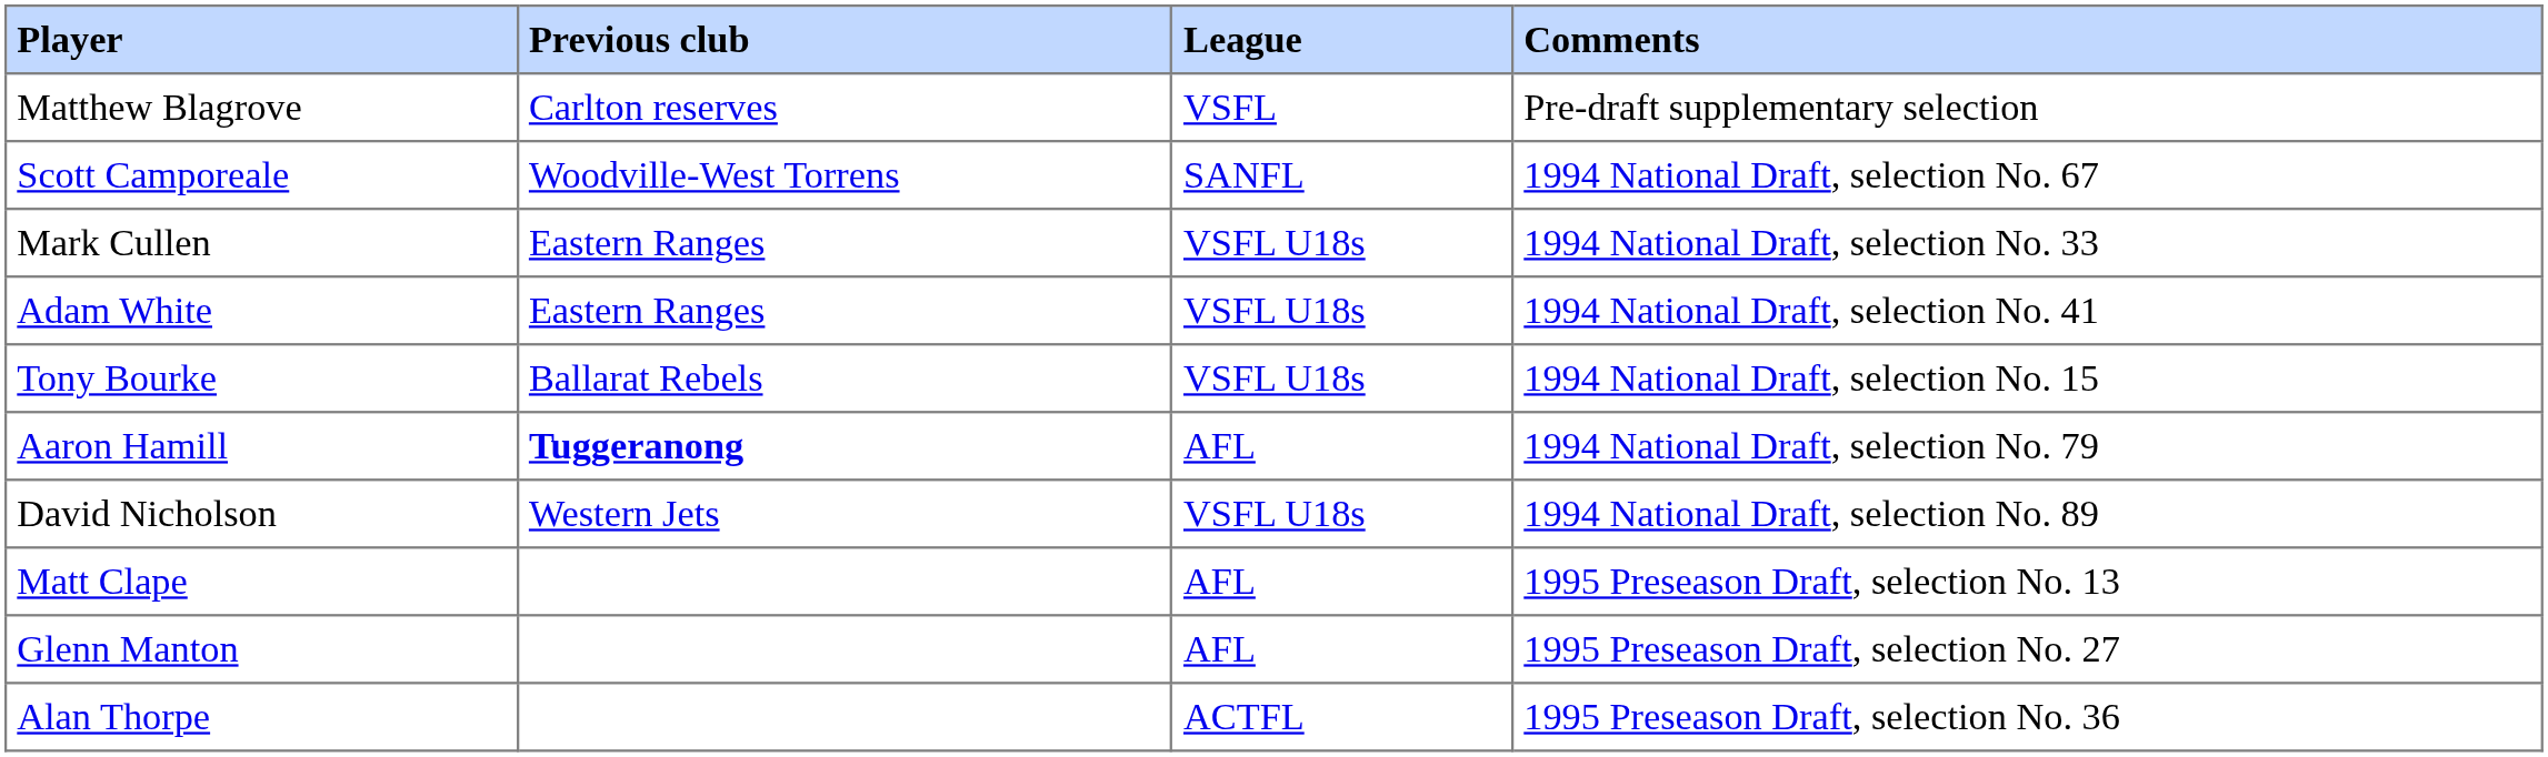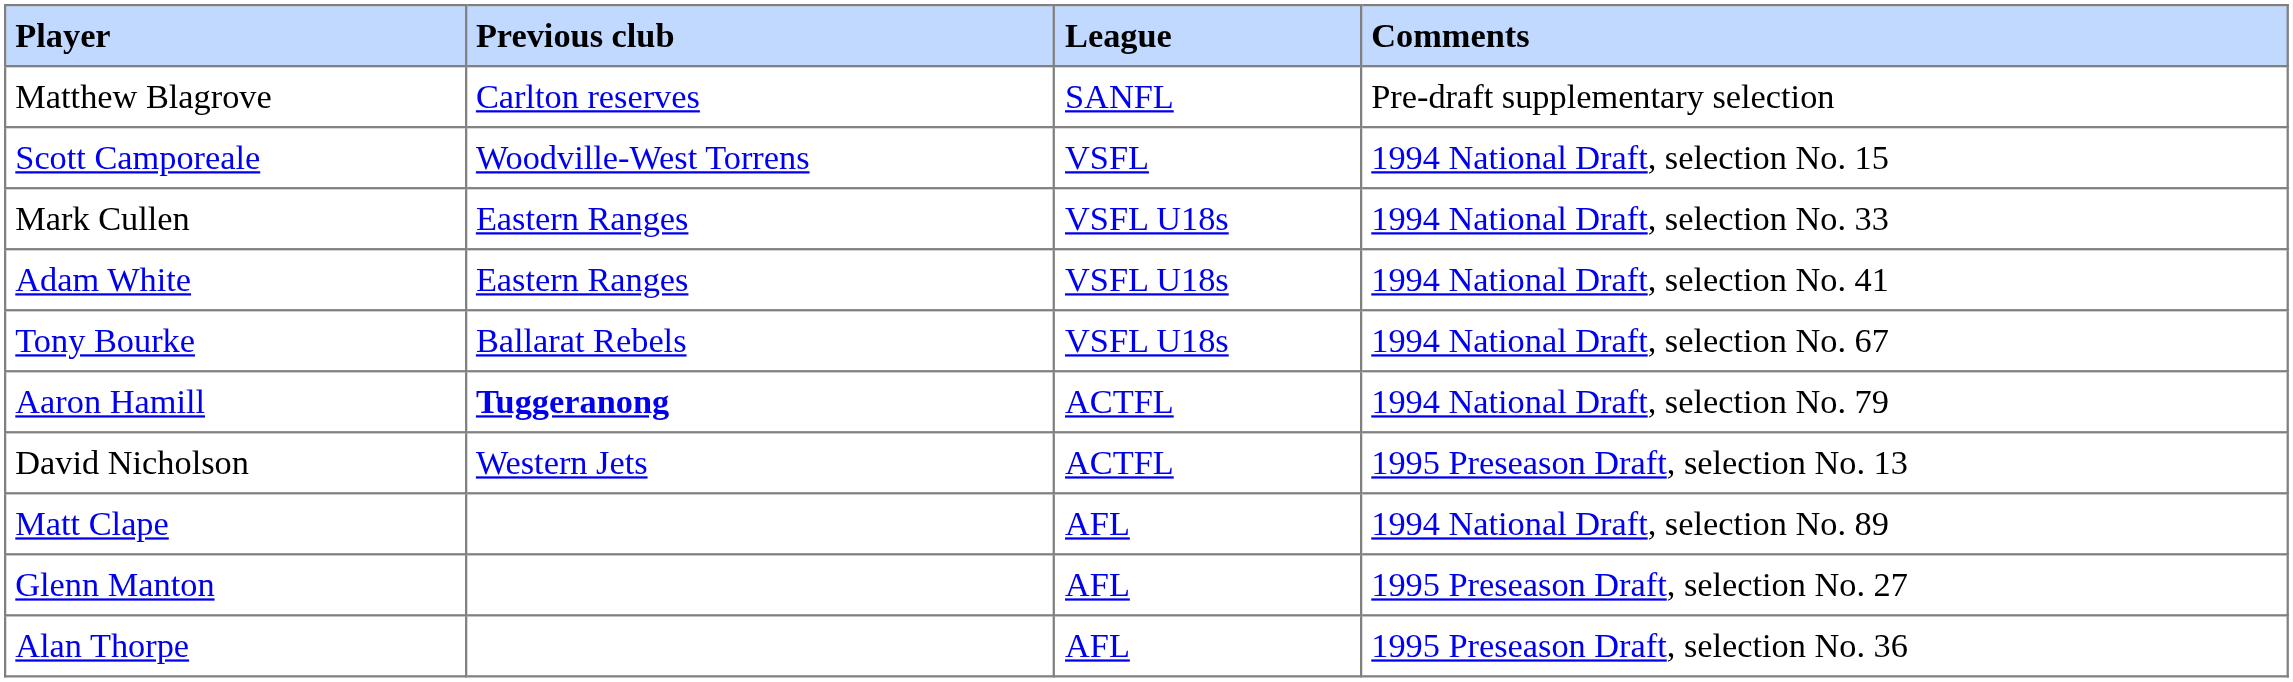 <table border="1" cellpadding="4" cellspacing="0"  style="text-align:left; font-size:95%; border-collapse:collapse; width:80%;">
 <tr style="background:#C1D8FF;">
 <th>Player</th>
 <th>Previous club</th>
 <th>League</th>
 <th>Comments</th>
 </tr>
 <tr>
 <td> Matthew Blagrove</td>
 <td><a href='#'>Carlton reserves</a></td>
-<td><a href='#'>VSFL</a></td>
+<td><a href='#'>SANFL</a></td>
 <td>Pre-draft supplementary selection</td>
 </tr>
 <tr>
 <td> <a href='#'>Scott Camporeale</a></td>
 <td><a href='#'>Woodville-West Torrens</a></td>
-<td><a href='#'>SANFL</a></td>
-<td><a href='#'>1994 National Draft</a>, selection No. 67</td>
+<td><a href='#'>VSFL</a></td>
+<td><a href='#'>1994 National Draft</a>, selection No. 15</td>
 </tr>
 <tr>
 <td> Mark Cullen</td>
 <td><a href='#'>Eastern Ranges</a></td>
 <td><a href='#'>VSFL U18s</a></td>
 <td><a href='#'>1994 National Draft</a>, selection No. 33</td>
 </tr>
 <tr>
 <td> <a href='#'>Adam White</a></td>
 <td><a href='#'>Eastern Ranges</a></td>
 <td><a href='#'>VSFL U18s</a></td>
 <td><a href='#'>1994 National Draft</a>, selection No. 41</td>
 </tr>
 <tr>
 <td> <a href='#'>Tony Bourke</a></td>
 <td><a href='#'>Ballarat Rebels</a></td>
 <td><a href='#'>VSFL U18s</a></td>
-<td><a href='#'>1994 National Draft</a>, selection No. 15</td>
+<td><a href='#'>1994 National Draft</a>, selection No. 67</td>
 </tr>
 <tr>
 <td> <a href='#'>Aaron Hamill</a></td>
 <td><strong><a href='#'>Tuggeranong</a></strong></td>
-<td><a href='#'>AFL</a></td>
+<td><a href='#'>ACTFL</a></td>
 <td><a href='#'>1994 National Draft</a>, selection No. 79</td>
 </tr>
 <tr>
 <td> David Nicholson</td>
 <td><a href='#'>Western Jets</a></td>
-<td><a href='#'>VSFL U18s</a></td>
-<td><a href='#'>1994 National Draft</a>, selection No. 89</td>
+<td><a href='#'>ACTFL</a></td>
+<td><a href='#'>1995 Preseason Draft</a>, selection No. 13</td>
 </tr>
 <tr>
 <td> <a href='#'>Matt Clape</a></td>
 <td></td>
 <td><a href='#'>AFL</a></td>
-<td><a href='#'>1995 Preseason Draft</a>, selection No. 13</td>
+<td><a href='#'>1994 National Draft</a>, selection No. 89</td>
 </tr>
 <tr>
 <td> <a href='#'>Glenn Manton</a></td>
 <td></td>
 <td><a href='#'>AFL</a></td>
 <td><a href='#'>1995 Preseason Draft</a>, selection No. 27</td>
 </tr>
 <tr>
 <td> <a href='#'>Alan Thorpe</a></td>
 <td></td>
-<td><a href='#'>ACTFL</a></td>
+<td><a href='#'>AFL</a></td>
 <td><a href='#'>1995 Preseason Draft</a>, selection No. 36</td>
 </tr>
 </table>
